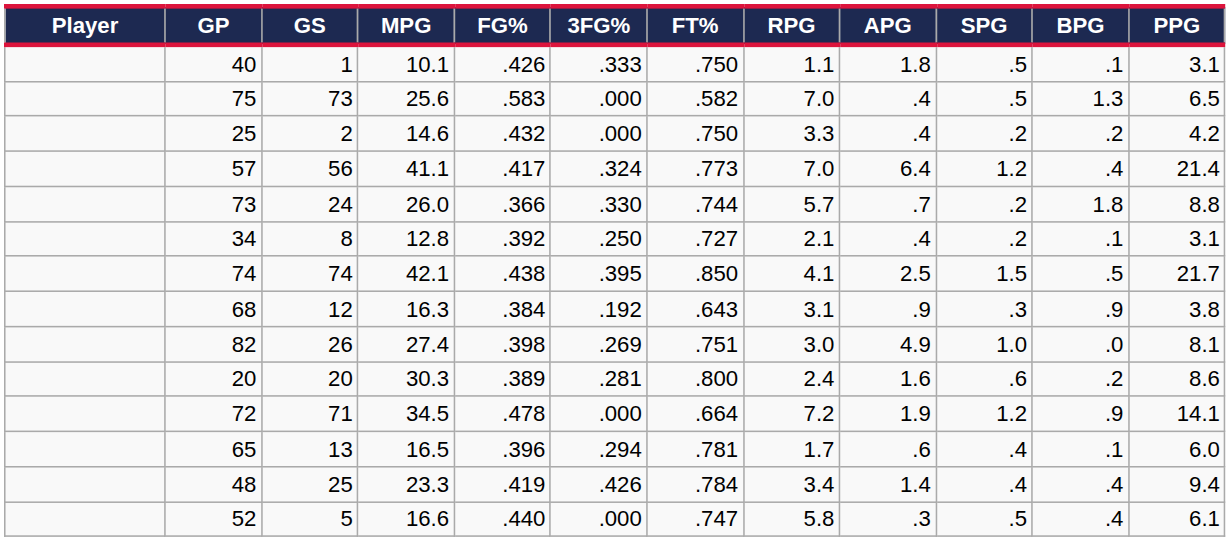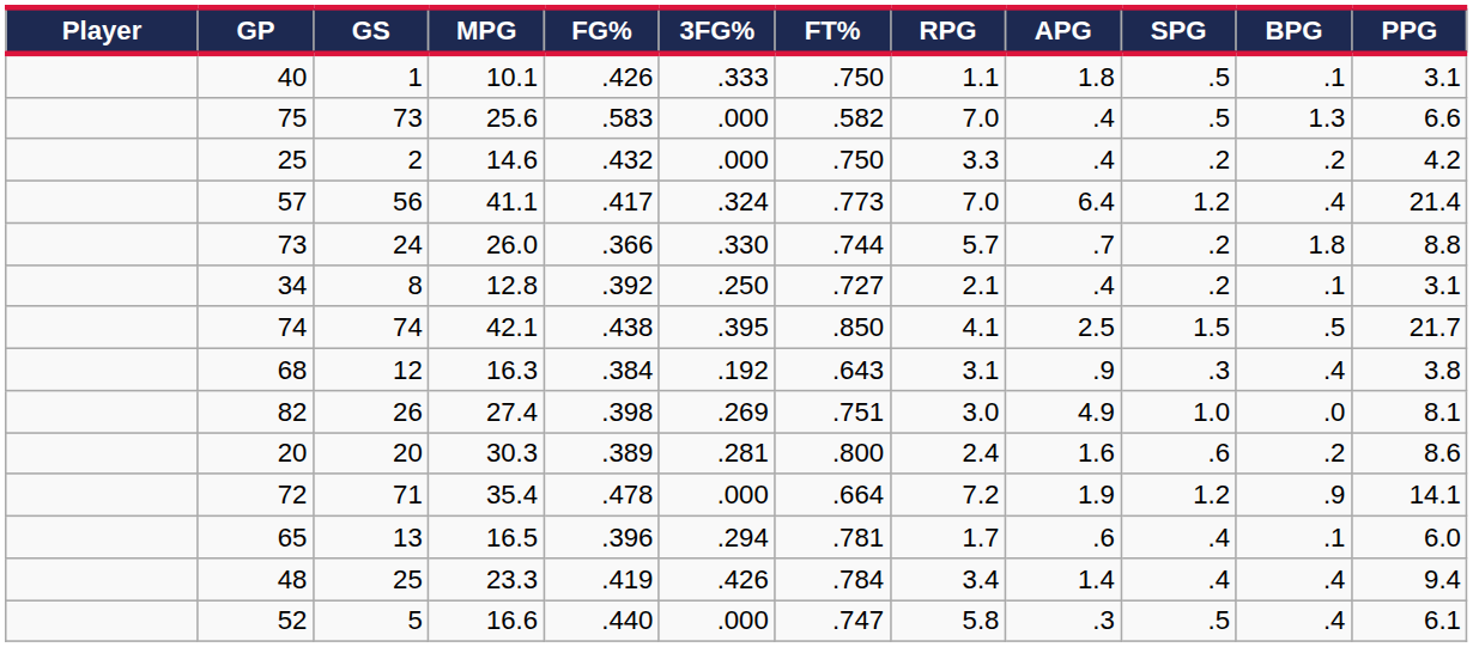 <table class="wikitable sortable" style="text-align:right; font-size: 90%">
 <tr>
 <th style="background:#1D2951; color:#FFFFFF; border-top:#DC143C 3px solid; border-bottom:#DC143C 3px solid;" width="10%">Player</th>
 <th style="background: #1D2951; color:#FFFFFF; border-top:#DC143C 3px solid; border-bottom:#DC143C 3px solid;" width="6%">GP</th>
 <th style="background: #1D2951; color:#FFFFFF; border-top:#DC143C 3px solid; border-bottom:#DC143C 3px solid;" width="6%">GS</th>
 <th style="background: #1D2951; color:#FFFFFF; border-top:#DC143C 3px solid; border-bottom:#DC143C 3px solid;" width="6%">MPG</th>
 <th style="background: #1D2951; color:#FFFFFF; border-top:#DC143C 3px solid; border-bottom:#DC143C 3px solid;" width="6%">FG%</th>
 <th style="background: #1D2951; color:#FFFFFF; border-top:#DC143C 3px solid; border-bottom:#DC143C 3px solid;" width="6%">3FG%</th>
 <th style="background: #1D2951; color:#FFFFFF; border-top:#DC143C 3px solid; border-bottom:#DC143C 3px solid;" width="6%">FT%</th>
 <th style="background: #1D2951; color:#FFFFFF; border-top:#DC143C 3px solid; border-bottom:#DC143C 3px solid;" width="6%">RPG</th>
 <th style="background: #1D2951; color:#FFFFFF; border-top:#DC143C 3px solid; border-bottom:#DC143C 3px solid;" width="6%">APG</th>
 <th style="background: #1D2951; color:#FFFFFF; border-top:#DC143C 3px solid; border-bottom:#DC143C 3px solid;" width="6%">SPG</th>
 <th style="background: #1D2951; color:#FFFFFF; border-top:#DC143C 3px solid; border-bottom:#DC143C 3px solid;" width="6%">BPG</th>
 <th style="background: #1D2951; color:#FFFFFF; border-top:#DC143C 3px solid; border-bottom:#DC143C 3px solid;" width="6%">PPG</th>
 </tr>
 <tr>
 <td style="text-align:left;"></td>
 <td>40</td>
 <td>1</td>
 <td>10.1</td>
 <td>.426</td>
 <td>.333</td>
 <td>.750</td>
 <td>1.1</td>
 <td>1.8</td>
 <td>.5</td>
 <td>.1</td>
 <td>3.1</td>
 </tr>
 <tr>
 <td style="text-align:left;"></td>
 <td>75</td>
 <td>73</td>
 <td>25.6</td>
 <td>.583</td>
 <td>.000</td>
 <td>.582</td>
 <td>7.0</td>
 <td>.4</td>
 <td>.5</td>
 <td>1.3</td>
-<td>6.5</td>
+<td>6.6</td>
 </tr>
 <tr>
 <td style="text-align:left;"></td>
 <td>25</td>
 <td>2</td>
 <td>14.6</td>
 <td>.432</td>
 <td>.000</td>
 <td>.750</td>
 <td>3.3</td>
 <td>.4</td>
 <td>.2</td>
 <td>.2</td>
 <td>4.2</td>
 </tr>
 <tr>
 <td style="text-align:left;"></td>
 <td>57</td>
 <td>56</td>
 <td>41.1</td>
 <td>.417</td>
 <td>.324</td>
 <td>.773</td>
 <td>7.0</td>
 <td>6.4</td>
 <td>1.2</td>
 <td>.4</td>
 <td>21.4</td>
 </tr>
 <tr>
 <td style="text-align:left;"></td>
 <td>73</td>
 <td>24</td>
 <td>26.0</td>
 <td>.366</td>
 <td>.330</td>
 <td>.744</td>
 <td>5.7</td>
 <td>.7</td>
 <td>.2</td>
 <td>1.8</td>
 <td>8.8</td>
 </tr>
 <tr>
 <td style="text-align:left;"></td>
 <td>34</td>
 <td>8</td>
 <td>12.8</td>
 <td>.392</td>
 <td>.250</td>
 <td>.727</td>
 <td>2.1</td>
 <td>.4</td>
 <td>.2</td>
 <td>.1</td>
 <td>3.1</td>
 </tr>
 <tr>
 <td style="text-align:left;"></td>
 <td>74</td>
 <td>74</td>
 <td>42.1</td>
 <td>.438</td>
 <td>.395</td>
 <td>.850</td>
 <td>4.1</td>
 <td>2.5</td>
 <td>1.5</td>
 <td>.5</td>
 <td>21.7</td>
 </tr>
 <tr>
 <td style="text-align:left;"></td>
 <td>68</td>
 <td>12</td>
 <td>16.3</td>
 <td>.384</td>
 <td>.192</td>
 <td>.643</td>
 <td>3.1</td>
 <td>.9</td>
 <td>.3</td>
-<td>.9</td>
+<td>.4</td>
 <td>3.8</td>
 </tr>
 <tr>
 <td style="text-align:left;"></td>
 <td>82</td>
 <td>26</td>
 <td>27.4</td>
 <td>.398</td>
 <td>.269</td>
 <td>.751</td>
 <td>3.0</td>
 <td>4.9</td>
 <td>1.0</td>
 <td>.0</td>
 <td>8.1</td>
 </tr>
 <tr>
 <td style="text-align:left;"></td>
 <td>20</td>
 <td>20</td>
 <td>30.3</td>
 <td>.389</td>
 <td>.281</td>
 <td>.800</td>
 <td>2.4</td>
 <td>1.6</td>
 <td>.6</td>
 <td>.2</td>
 <td>8.6</td>
 </tr>
 <tr>
 <td style="text-align:left;"></td>
 <td>72</td>
 <td>71</td>
-<td>34.5</td>
+<td>35.4</td>
 <td>.478</td>
 <td>.000</td>
 <td>.664</td>
 <td>7.2</td>
 <td>1.9</td>
 <td>1.2</td>
 <td>.9</td>
 <td>14.1</td>
 </tr>
 <tr>
 <td style="text-align:left;"></td>
 <td>65</td>
 <td>13</td>
 <td>16.5</td>
 <td>.396</td>
 <td>.294</td>
 <td>.781</td>
 <td>1.7</td>
 <td>.6</td>
 <td>.4</td>
 <td>.1</td>
 <td>6.0</td>
 </tr>
 <tr>
 <td style="text-align:left;"></td>
 <td>48</td>
 <td>25</td>
 <td>23.3</td>
 <td>.419</td>
 <td>.426</td>
 <td>.784</td>
 <td>3.4</td>
 <td>1.4</td>
 <td>.4</td>
 <td>.4</td>
 <td>9.4</td>
 </tr>
 <tr>
 <td style="text-align:left;"></td>
 <td>52</td>
 <td>5</td>
 <td>16.6</td>
 <td>.440</td>
 <td>.000</td>
 <td>.747</td>
 <td>5.8</td>
 <td>.3</td>
 <td>.5</td>
 <td>.4</td>
 <td>6.1</td>
 </tr>
 </table>
